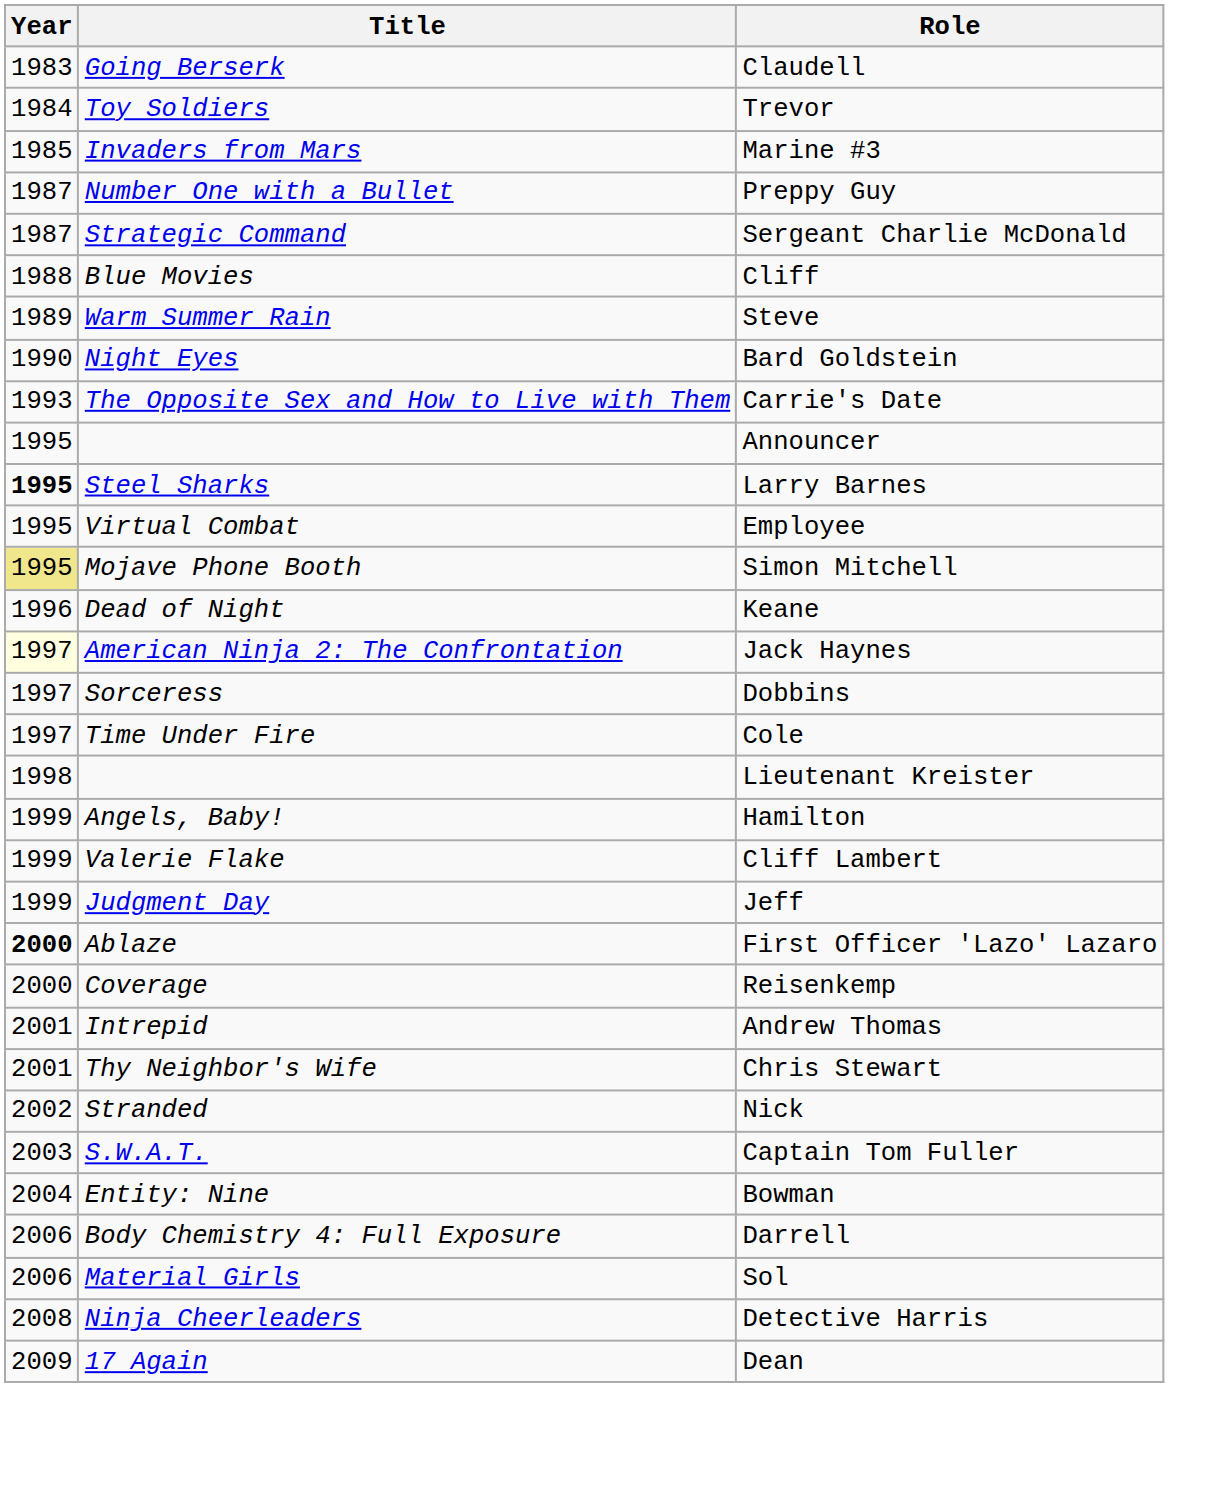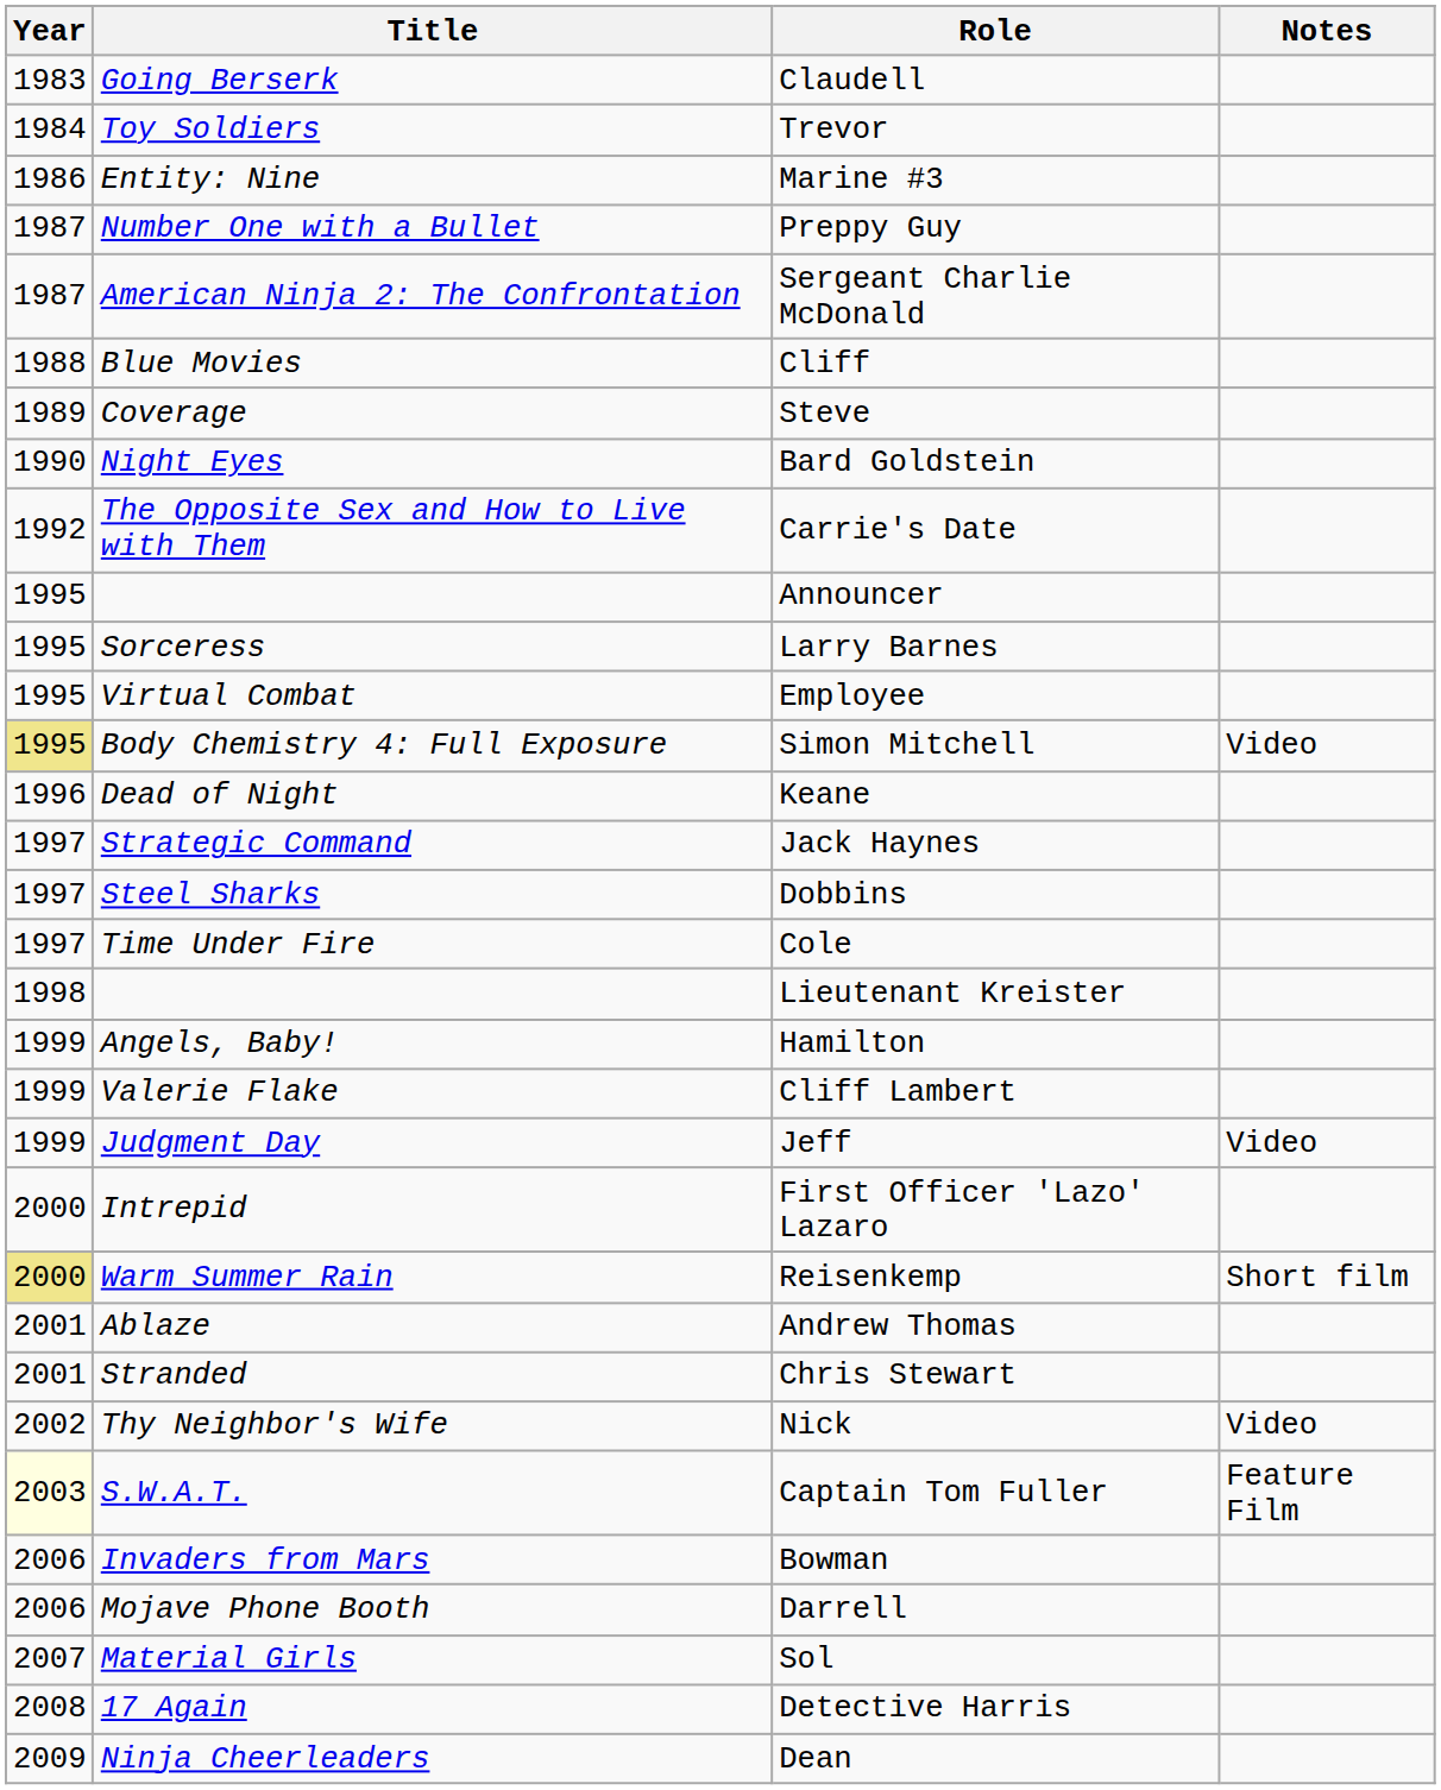 <table class="wikitable sortable">
 <tr>
 <th>Year</th>
 <th>Title</th>
 <th>Role</th>
+<th class="unsortable">Notes</th>
 </tr>
 <tr>
 <td>1983</td>
 <td><em><a href='#'>Going Berserk</a></em></td>
 <td>Claudell</td>
+<td></td>
 </tr>
 <tr>
 <td>1984</td>
 <td><em><a href='#'>Toy Soldiers</a></em></td>
 <td>Trevor</td>
+<td></td>
 </tr>
 <tr>
-<td>1985</td>
-<td><em><a href='#'>Invaders from Mars</a></em></td>
+<td>1986</td>
+<td><em>Entity: Nine</em></td>
 <td>Marine #3</td>
+<td></td>
 </tr>
 <tr>
 <td>1987</td>
 <td><em><a href='#'>Number One with a Bullet</a></em></td>
 <td>Preppy Guy</td>
+<td></td>
 </tr>
 <tr>
 <td>1987</td>
-<td><em><a href='#'>Strategic Command</a></em></td>
+<td><em><a href='#'>American Ninja 2: The Confrontation</a></em></td>
 <td>Sergeant Charlie McDonald</td>
+<td></td>
 </tr>
 <tr>
 <td>1988</td>
 <td><em>Blue Movies</em></td>
 <td>Cliff</td>
+<td></td>
 </tr>
 <tr>
 <td>1989</td>
-<td><em><a href='#'>Warm Summer Rain</a></em></td>
+<td><em>Coverage</em></td>
 <td>Steve</td>
+<td></td>
 </tr>
 <tr>
 <td>1990</td>
 <td><em><a href='#'>Night Eyes</a></em></td>
 <td>Bard Goldstein</td>
+<td></td>
 </tr>
 <tr>
-<td>1993</td>
+<td>1992</td>
 <td><em><a href='#'>The Opposite Sex and How to Live with Them</a></em></td>
 <td>Carrie's Date</td>
+<td></td>
 </tr>
 <tr>
 <td>1995</td>
 <td><em></em></td>
 <td>Announcer</td>
+<td></td>
 </tr>
 <tr>
-<td><strong>1995</strong></td>
-<td><em><a href='#'>Steel Sharks</a></em></td>
+<td>1995</td>
+<td><em>Sorceress</em></td>
 <td>Larry Barnes</td>
+<td></td>
 </tr>
 <tr>
 <td>1995</td>
 <td><em>Virtual Combat</em></td>
 <td>Employee</td>
+<td></td>
 </tr>
 <tr>
 <td style="background: khaki;">1995</td>
-<td><em>Mojave Phone Booth</em></td>
+<td><em>Body Chemistry 4: Full Exposure</em></td>
 <td>Simon Mitchell</td>
+<td>Video</td>
 </tr>
 <tr>
 <td>1996</td>
 <td><em>Dead of Night</em></td>
 <td>Keane</td>
-</tr>
-<tr>
-<td style="background: lightyellow;">1997</td>
-<td><em><a href='#'>American Ninja 2: The Confrontation</a></em></td>
-<td>Jack Haynes</td>
+<td></td>
 </tr>
 <tr>
 <td>1997</td>
-<td><em>Sorceress</em></td>
+<td><em><a href='#'>Strategic Command</a></em></td>
+<td>Jack Haynes</td>
+<td></td>
+</tr>
+<tr>
+<td>1997</td>
+<td><em><a href='#'>Steel Sharks</a></em></td>
 <td>Dobbins</td>
+<td></td>
 </tr>
 <tr>
 <td>1997</td>
 <td><em>Time Under Fire</em></td>
 <td>Cole</td>
+<td></td>
 </tr>
 <tr>
 <td>1998</td>
 <td><em></em></td>
 <td>Lieutenant Kreister</td>
+<td></td>
 </tr>
 <tr>
 <td>1999</td>
 <td><em>Angels, Baby!</em></td>
 <td>Hamilton</td>
+<td></td>
 </tr>
 <tr>
 <td>1999</td>
 <td><em>Valerie Flake</em></td>
 <td>Cliff Lambert</td>
+<td></td>
 </tr>
 <tr>
 <td>1999</td>
 <td><em><a href='#'>Judgment Day</a></em></td>
 <td>Jeff</td>
-</tr>
-<tr>
-<td><strong>2000</strong></td>
-<td><em>Ablaze</em></td>
-<td>First Officer 'Lazo' Lazaro</td>
+<td>Video</td>
 </tr>
 <tr>
 <td>2000</td>
-<td><em>Coverage</em></td>
+<td><em>Intrepid</em></td>
+<td>First Officer 'Lazo' Lazaro</td>
+<td></td>
+</tr>
+<tr>
+<td style="background: khaki;">2000</td>
+<td><em><a href='#'>Warm Summer Rain</a></em></td>
 <td>Reisenkemp</td>
+<td>Short film</td>
 </tr>
 <tr>
 <td>2001</td>
-<td><em>Intrepid</em></td>
+<td><em>Ablaze</em></td>
 <td>Andrew Thomas</td>
+<td></td>
 </tr>
 <tr>
 <td>2001</td>
-<td><em>Thy Neighbor's Wife</em></td>
+<td><em>Stranded</em></td>
 <td>Chris Stewart</td>
+<td></td>
 </tr>
 <tr>
 <td>2002</td>
-<td><em>Stranded</em></td>
+<td><em>Thy Neighbor's Wife</em></td>
 <td>Nick</td>
+<td>Video</td>
 </tr>
 <tr>
-<td>2003</td>
+<td style="background: lightyellow;">2003</td>
 <td><em><a href='#'>S.W.A.T.</a></em></td>
 <td>Captain Tom Fuller</td>
-</tr>
-<tr>
-<td>2004</td>
-<td><em>Entity: Nine</em></td>
-<td>Bowman</td>
+<td>Feature Film</td>
 </tr>
 <tr>
 <td>2006</td>
-<td><em>Body Chemistry 4: Full Exposure</em></td>
-<td>Darrell</td>
+<td><em><a href='#'>Invaders from Mars</a></em></td>
+<td>Bowman</td>
+<td></td>
 </tr>
 <tr>
 <td>2006</td>
+<td><em>Mojave Phone Booth</em></td>
+<td>Darrell</td>
+<td></td>
+</tr>
+<tr>
+<td>2007</td>
 <td><em><a href='#'>Material Girls</a></em></td>
 <td>Sol</td>
+<td></td>
 </tr>
 <tr>
 <td>2008</td>
-<td><em><a href='#'>Ninja Cheerleaders</a></em></td>
+<td><em><a href='#'>17 Again</a></em></td>
 <td>Detective Harris</td>
+<td></td>
 </tr>
 <tr>
 <td>2009</td>
-<td><em><a href='#'>17 Again</a></em></td>
+<td><em><a href='#'>Ninja Cheerleaders</a></em></td>
 <td>Dean</td>
+<td></td>
 </tr>
 </table>
